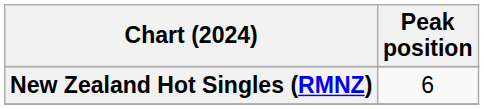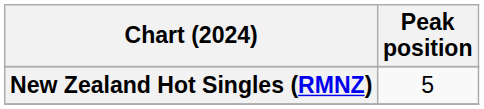 <table class="wikitable sortable plainrowheaders" style="text-align:center">
 <tr>
 <th scope="col">Chart (2024)</th>
 <th scope="col">Peak<br>position</th>
 </tr>
 <tr>
 </tr>
 <tr>
 <th scope="row">New Zealand Hot Singles (<a href='#'>RMNZ</a>)</th>
-<td>6</td>
+<td>5</td>
 </tr>
 <tr>
 </tr>
 <tr>
 </tr>
 </table>
